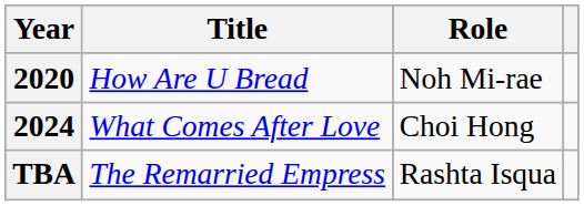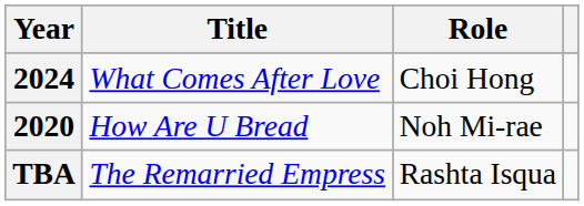 <table class="wikitable plainrowheaders sortable">
 <tr>
 <th scope="col">Year</th>
 <th scope="col">Title</th>
 <th scope="col">Role</th>
 <th scope="col" class="unsortable"></th>
 </tr>
 <tr>
+<th scope="row">2024</th>
+<td><em><a href='#'>What Comes After Love</a></em></td>
+<td>Choi Hong</td>
+<td style="text-align:center"></td>
+</tr>
+<tr>
 <th scope="row">2020</th>
 <td><em><a href='#'>How Are U Bread</a></em></td>
 <td>Noh Mi-rae</td>
-<td style="text-align:center"></td>
-</tr>
-<tr>
-<th scope="row">2024</th>
-<td><em><a href='#'>What Comes After Love</a></em></td>
-<td>Choi Hong</td>
 <td style="text-align:center"></td>
 </tr>
 <tr>
 <th scope="row">TBA</th>
 <td><em><a href='#'>The Remarried Empress</a></em></td>
 <td>Rashta Isqua</td>
 <td style="text-align:center"></td>
 </tr>
 </table>
